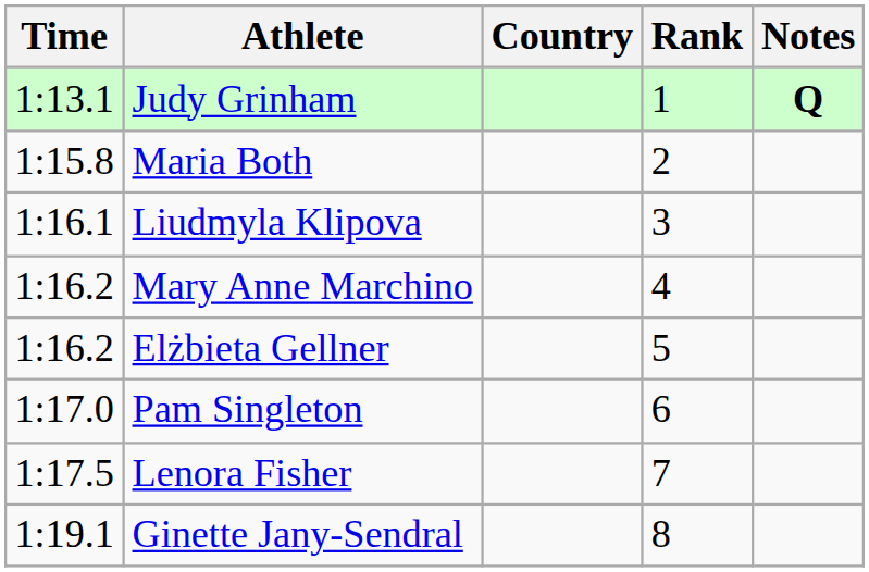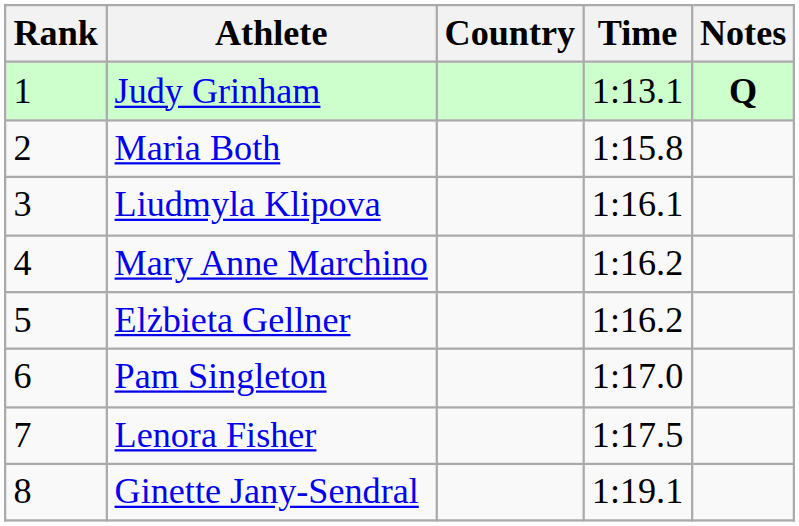 <table class="wikitable">
 <tr>
-<th>Time</th>
+<th>Rank</th>
 <th>Athlete</th>
 <th>Country</th>
-<th>Rank</th>
+<th>Time</th>
 <th>Notes</th>
 </tr>
 <tr bgcolor=#CCFFCC>
-<td>1:13.1</td>
+<td>1</td>
 <td><a href='#'>Judy Grinham</a></td>
 <td></td>
-<td>1</td>
+<td>1:13.1</td>
 <td align=center><strong>Q</strong></td>
 </tr>
 <tr>
-<td>1:15.8</td>
+<td>2</td>
 <td><a href='#'>Maria Both</a></td>
 <td></td>
-<td>2</td>
+<td>1:15.8</td>
 <td></td>
 </tr>
 <tr>
-<td>1:16.1</td>
+<td>3</td>
 <td><a href='#'>Liudmyla Klipova</a></td>
 <td></td>
-<td>3</td>
+<td>1:16.1</td>
 <td></td>
 </tr>
 <tr>
-<td>1:16.2</td>
+<td>4</td>
 <td><a href='#'>Mary Anne Marchino</a></td>
 <td></td>
-<td>4</td>
+<td>1:16.2</td>
 <td></td>
 </tr>
 <tr>
-<td>1:16.2</td>
+<td>5</td>
 <td><a href='#'>Elżbieta Gellner</a></td>
 <td></td>
-<td>5</td>
+<td>1:16.2</td>
 <td></td>
 </tr>
 <tr>
-<td>1:17.0</td>
+<td>6</td>
 <td><a href='#'>Pam Singleton</a></td>
 <td></td>
-<td>6</td>
+<td>1:17.0</td>
 <td></td>
 </tr>
 <tr>
-<td>1:17.5</td>
+<td>7</td>
 <td><a href='#'>Lenora Fisher</a></td>
 <td></td>
-<td>7</td>
+<td>1:17.5</td>
 <td></td>
 </tr>
 <tr>
-<td>1:19.1</td>
+<td>8</td>
 <td><a href='#'>Ginette Jany-Sendral</a></td>
 <td></td>
-<td>8</td>
+<td>1:19.1</td>
 <td></td>
 </tr>
 </table>
